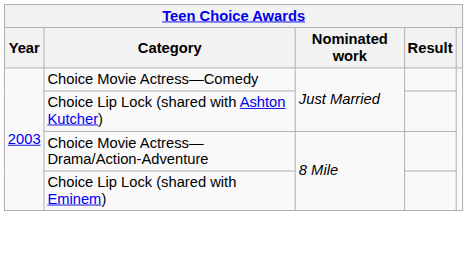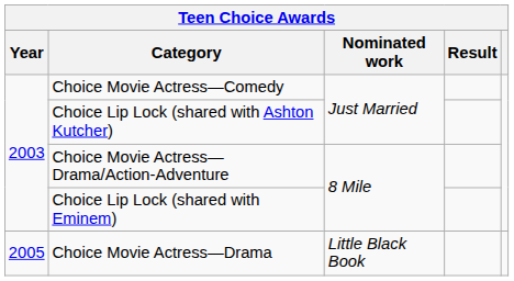 <table style="width:80%;" class="wikitable">
 <tr>
 <th colspan="5" style="text-align:center;"><a href='#'>Teen Choice Awards</a></th>
 </tr>
 <tr>
 <th>Year</th>
 <th>Category</th>
 <th>Nominated work</th>
 <th>Result</th>
 <th></th>
 </tr>
 <tr>
 <td rowspan=4><a href='#'>2003</a></td>
 <td>Choice Movie Actress—Comedy</td>
 <td rowspan=2><em>Just Married</em></td>
 <td></td>
 <td rowspan="4"></td>
 </tr>
 <tr>
 <td>Choice Lip Lock (shared with <a href='#'>Ashton Kutcher</a>)</td>
 <td></td>
 </tr>
 <tr>
 <td>Choice Movie Actress—Drama/Action-Adventure</td>
 <td rowspan=2><em>8 Mile</em></td>
 <td></td>
 </tr>
 <tr>
 <td>Choice Lip Lock (shared with <a href='#'>Eminem</a>)</td>
 <td></td>
 </tr>
+<tr>
+<td><a href='#'>2005</a></td>
+<td>Choice Movie Actress—Drama</td>
+<td><em>Little Black Book</em></td>
+<td></td>
+<td></td>
+</tr>
 </table>
